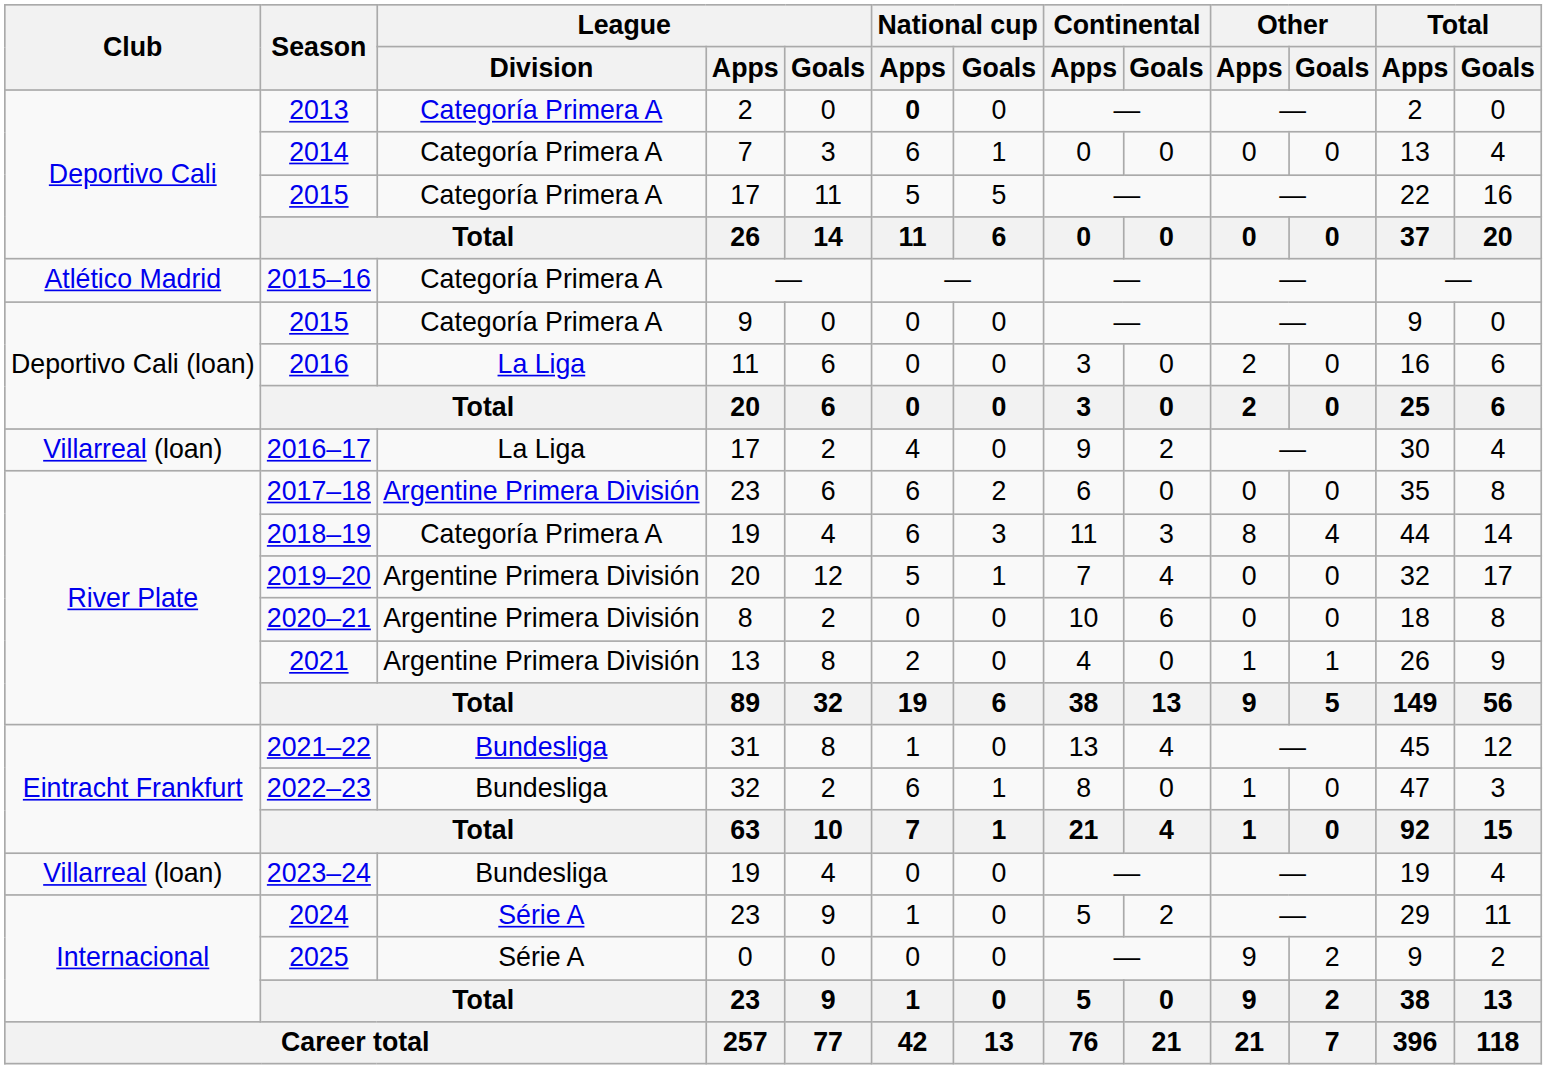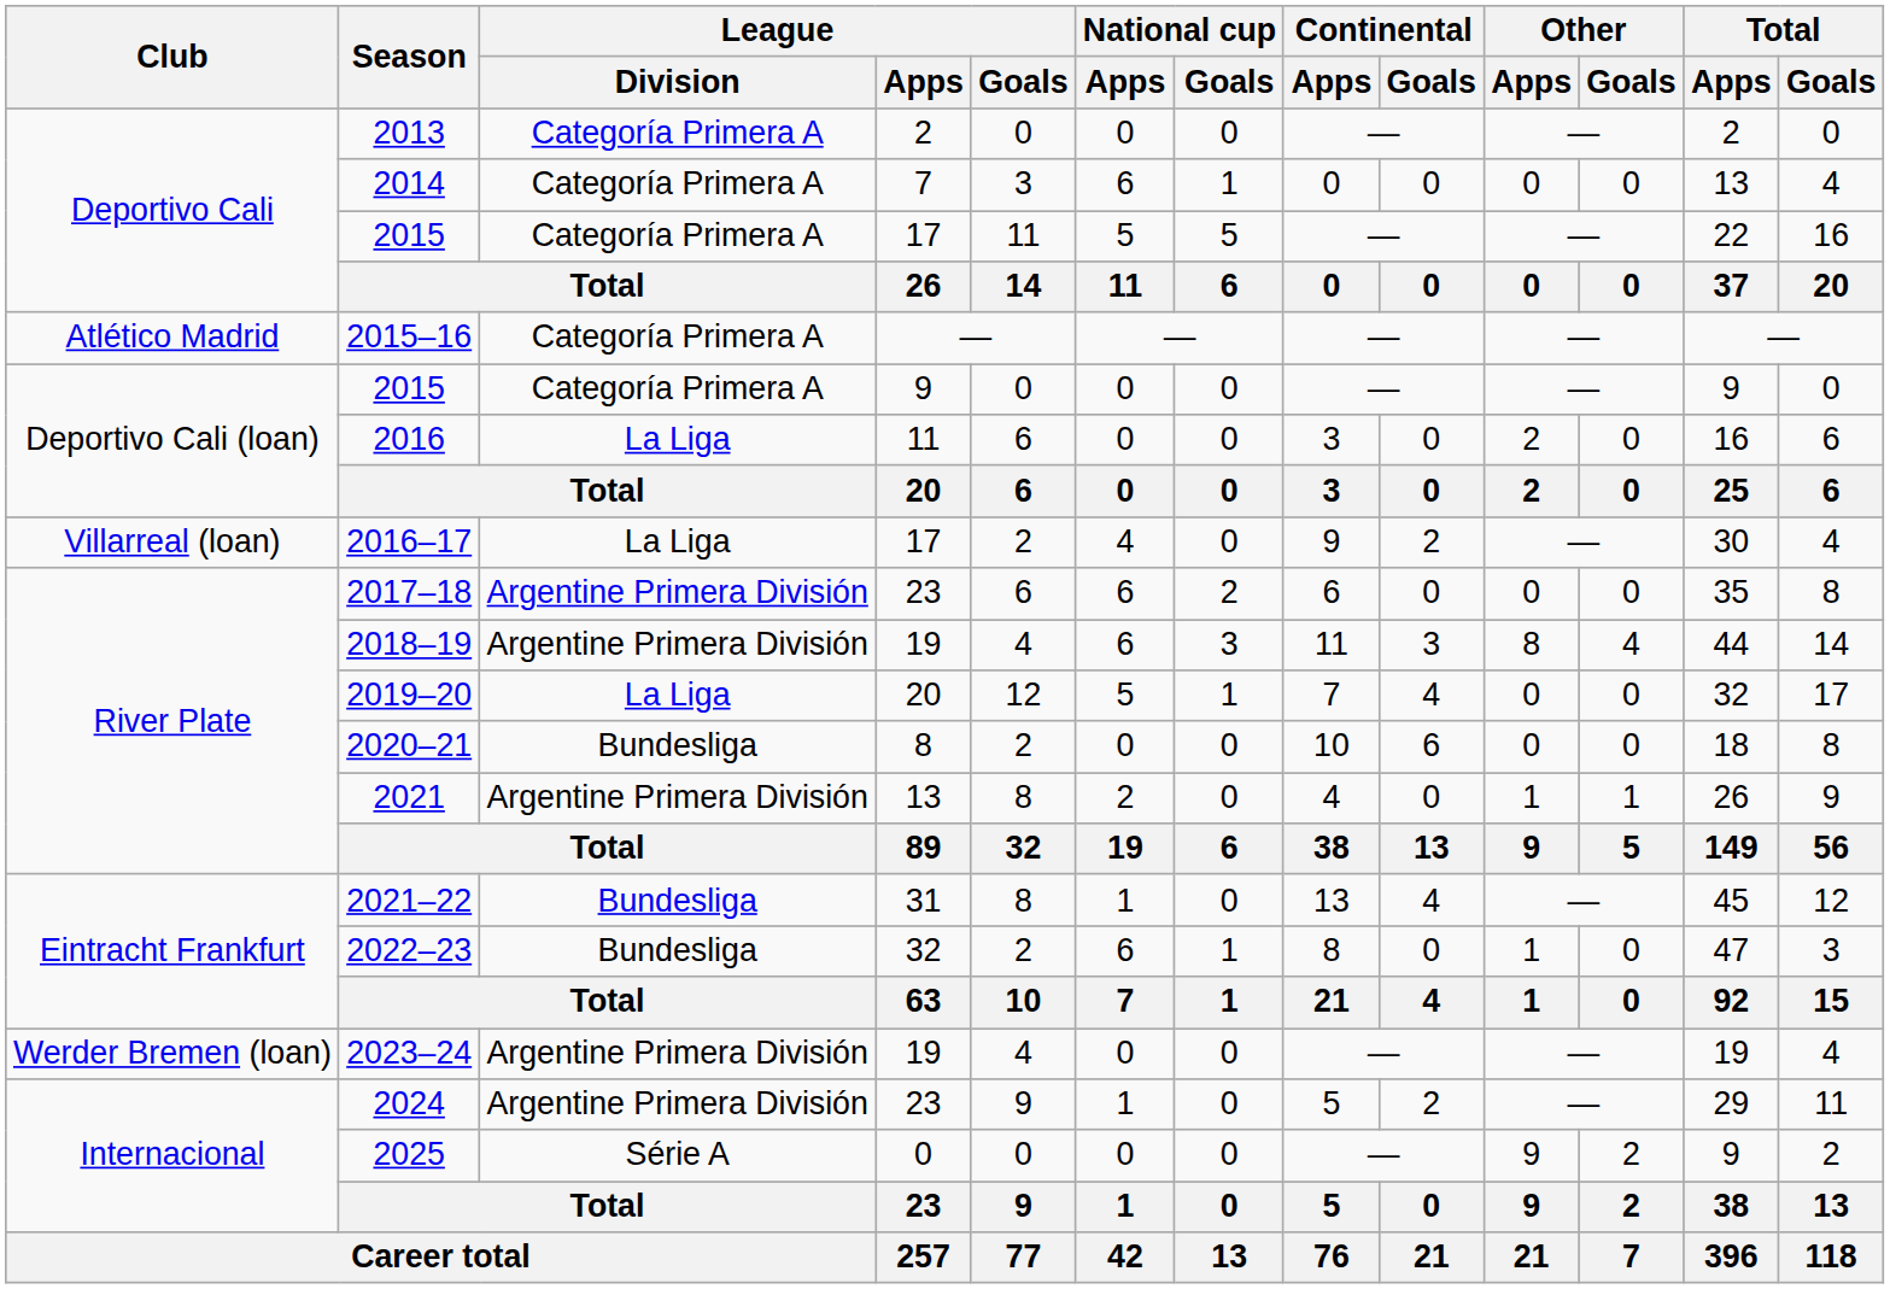 <table class="wikitable" style="text-align: center;">
 <tr>
 <th rowspan="2">Club</th>
 <th rowspan="2">Season</th>
 <th colspan="3">League</th>
 <th colspan="2">National cup</th>
 <th colspan="2">Continental</th>
 <th colspan="2">Other</th>
 <th colspan="2">Total</th>
 </tr>
 <tr>
 <th>Division</th>
 <th>Apps</th>
 <th>Goals</th>
 <th>Apps</th>
 <th>Goals</th>
 <th>Apps</th>
 <th>Goals</th>
 <th>Apps</th>
 <th>Goals</th>
 <th>Apps</th>
 <th>Goals</th>
 </tr>
 <tr>
 <td rowspan="4"><a href='#'>Deportivo Cali</a></td>
 <td><a href='#'>2013</a></td>
 <td><a href='#'>Categoría Primera A</a></td>
 <td>2</td>
 <td>0</td>
-<td><strong>0</strong></td>
+<td>0</td>
 <td>0</td>
 <td colspan="2">—</td>
 <td colspan="2">—</td>
 <td>2</td>
 <td>0</td>
 </tr>
 <tr>
 <td><a href='#'>2014</a></td>
 <td>Categoría Primera A</td>
 <td>7</td>
 <td>3</td>
 <td>6</td>
 <td>1</td>
 <td>0</td>
 <td>0</td>
 <td>0</td>
 <td>0</td>
 <td>13</td>
 <td>4</td>
 </tr>
 <tr>
 <td><a href='#'>2015</a></td>
 <td>Categoría Primera A</td>
 <td>17</td>
 <td>11</td>
 <td>5</td>
 <td>5</td>
 <td colspan="2">—</td>
 <td colspan="2">—</td>
 <td>22</td>
 <td>16</td>
 </tr>
 <tr>
 <th colspan="2">Total</th>
 <th>26</th>
 <th>14</th>
 <th>11</th>
 <th>6</th>
 <th>0</th>
 <th>0</th>
 <th>0</th>
 <th>0</th>
 <th>37</th>
 <th>20</th>
 </tr>
 <tr>
 <td><a href='#'>Atlético Madrid</a></td>
 <td><a href='#'>2015–16</a></td>
 <td>Categoría Primera A</td>
 <td colspan="2">—</td>
 <td colspan="2">—</td>
 <td colspan="2">—</td>
 <td colspan="2">—</td>
 <td colspan="2">—</td>
 </tr>
 <tr>
 <td rowspan="3">Deportivo Cali (loan)</td>
 <td><a href='#'>2015</a></td>
 <td>Categoría Primera A</td>
 <td>9</td>
 <td>0</td>
 <td>0</td>
 <td>0</td>
 <td colspan="2">—</td>
 <td colspan="2">—</td>
 <td>9</td>
 <td>0</td>
 </tr>
 <tr>
 <td><a href='#'>2016</a></td>
 <td><a href='#'>La Liga</a></td>
 <td>11</td>
 <td>6</td>
 <td>0</td>
 <td>0</td>
 <td>3</td>
 <td>0</td>
 <td>2</td>
 <td>0</td>
 <td>16</td>
 <td>6</td>
 </tr>
 <tr>
 <th colspan="2">Total</th>
 <th>20</th>
 <th>6</th>
 <th>0</th>
 <th>0</th>
 <th>3</th>
 <th>0</th>
 <th>2</th>
 <th>0</th>
 <th>25</th>
 <th>6</th>
 </tr>
 <tr>
 <td><a href='#'>Villarreal</a> (loan)</td>
 <td><a href='#'>2016–17</a></td>
 <td>La Liga</td>
 <td>17</td>
 <td>2</td>
 <td>4</td>
 <td>0</td>
 <td>9</td>
 <td>2</td>
 <td colspan="2">—</td>
 <td>30</td>
 <td>4</td>
 </tr>
 <tr>
 <td rowspan="6"><a href='#'>River Plate</a></td>
 <td><a href='#'>2017–18</a></td>
 <td><a href='#'>Argentine Primera División</a></td>
 <td>23</td>
 <td>6</td>
 <td>6</td>
 <td>2</td>
 <td>6</td>
 <td>0</td>
 <td>0</td>
 <td>0</td>
 <td>35</td>
 <td>8</td>
 </tr>
 <tr>
 <td><a href='#'>2018–19</a></td>
-<td>Categoría Primera A</td>
+<td>Argentine Primera División</td>
 <td>19</td>
 <td>4</td>
 <td>6</td>
 <td>3</td>
 <td>11</td>
 <td>3</td>
 <td>8</td>
 <td>4</td>
 <td>44</td>
 <td>14</td>
 </tr>
 <tr>
 <td><a href='#'>2019–20</a></td>
-<td>Argentine Primera División</td>
+<td><a href='#'>La Liga</a></td>
 <td>20</td>
 <td>12</td>
 <td>5</td>
 <td>1</td>
 <td>7</td>
 <td>4</td>
 <td>0</td>
 <td>0</td>
 <td>32</td>
 <td>17</td>
 </tr>
 <tr>
 <td><a href='#'>2020–21</a></td>
-<td>Argentine Primera División</td>
+<td>Bundesliga</td>
 <td>8</td>
 <td>2</td>
 <td>0</td>
 <td>0</td>
 <td>10</td>
 <td>6</td>
 <td>0</td>
 <td>0</td>
 <td>18</td>
 <td>8</td>
 </tr>
 <tr>
 <td><a href='#'>2021</a></td>
 <td>Argentine Primera División</td>
 <td>13</td>
 <td>8</td>
 <td>2</td>
 <td>0</td>
 <td>4</td>
 <td>0</td>
 <td>1</td>
 <td>1</td>
 <td>26</td>
 <td>9</td>
 </tr>
 <tr>
 <th colspan="2">Total</th>
 <th>89</th>
 <th>32</th>
 <th>19</th>
 <th>6</th>
 <th>38</th>
 <th>13</th>
 <th>9</th>
 <th>5</th>
 <th>149</th>
 <th>56</th>
 </tr>
 <tr>
 <td rowspan="3"><a href='#'>Eintracht Frankfurt</a></td>
 <td><a href='#'>2021–22</a></td>
 <td><a href='#'>Bundesliga</a></td>
 <td>31</td>
 <td>8</td>
 <td>1</td>
 <td>0</td>
 <td>13</td>
 <td>4</td>
 <td colspan="2">—</td>
 <td>45</td>
 <td>12</td>
 </tr>
 <tr>
 <td><a href='#'>2022–23</a></td>
 <td>Bundesliga</td>
 <td>32</td>
 <td>2</td>
 <td>6</td>
 <td>1</td>
 <td>8</td>
 <td>0</td>
 <td>1</td>
 <td>0</td>
 <td>47</td>
 <td>3</td>
 </tr>
 <tr>
 <th colspan="2">Total</th>
 <th>63</th>
 <th>10</th>
 <th>7</th>
 <th>1</th>
 <th>21</th>
 <th>4</th>
 <th>1</th>
 <th>0</th>
 <th>92</th>
 <th>15</th>
 </tr>
 <tr>
-<td><a href='#'>Villarreal</a> (loan)</td>
+<td><a href='#'>Werder Bremen</a> (loan)</td>
 <td><a href='#'>2023–24</a></td>
-<td>Bundesliga</td>
+<td>Argentine Primera División</td>
 <td>19</td>
 <td>4</td>
 <td>0</td>
 <td>0</td>
 <td colspan="2">—</td>
 <td colspan="2">—</td>
 <td>19</td>
 <td>4</td>
 </tr>
 <tr>
 <td rowspan="3"><a href='#'>Internacional</a></td>
 <td><a href='#'>2024</a></td>
-<td><a href='#'>Série A</a></td>
+<td>Argentine Primera División</td>
 <td>23</td>
 <td>9</td>
 <td>1</td>
 <td>0</td>
 <td>5</td>
 <td>2</td>
 <td colspan="2">—</td>
 <td>29</td>
 <td>11</td>
 </tr>
 <tr>
 <td><a href='#'>2025</a></td>
 <td>Série A</td>
 <td>0</td>
 <td>0</td>
 <td>0</td>
 <td>0</td>
 <td colspan="2">—</td>
 <td>9</td>
 <td>2</td>
 <td>9</td>
 <td>2</td>
 </tr>
 <tr>
 <th colspan="2">Total</th>
 <th>23</th>
 <th>9</th>
 <th>1</th>
 <th>0</th>
 <th>5</th>
 <th>0</th>
 <th>9</th>
 <th>2</th>
 <th>38</th>
 <th>13</th>
 </tr>
 <tr>
 <th colspan="3">Career total</th>
 <th>257</th>
 <th>77</th>
 <th>42</th>
 <th>13</th>
 <th>76</th>
 <th>21</th>
 <th>21</th>
 <th>7</th>
 <th>396</th>
 <th>118</th>
 </tr>
 </table>
